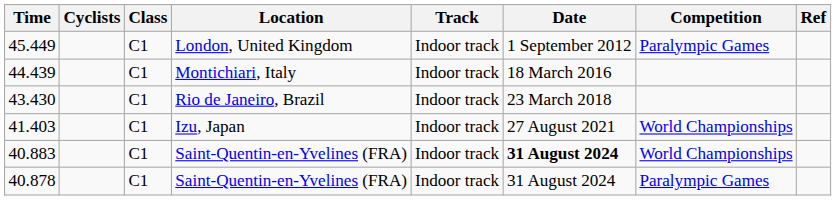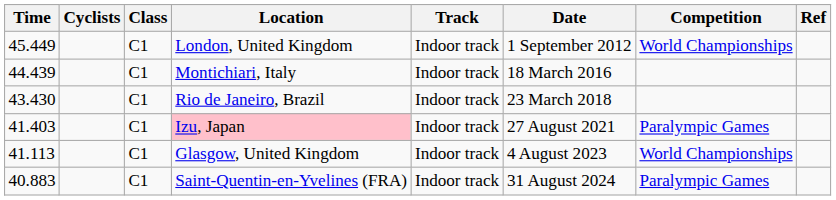 <table class="wikitable">
 <tr align="left">
 <th>Time</th>
 <th>Cyclists</th>
 <th>Class</th>
 <th>Location</th>
 <th>Track</th>
 <th>Date</th>
 <th>Competition</th>
 <th>Ref</th>
 </tr>
 <tr>
 <td>45.449</td>
 <td></td>
 <td>C1</td>
 <td><a href='#'>London</a>, United Kingdom</td>
 <td>Indoor track</td>
 <td>1 September 2012</td>
-<td><a href='#'>Paralympic Games</a></td>
+<td><a href='#'>World Championships</a></td>
 <td></td>
 </tr>
 <tr>
 <td>44.439</td>
 <td></td>
 <td>C1</td>
 <td><a href='#'>Montichiari</a>, Italy</td>
 <td>Indoor track</td>
 <td>18 March 2016</td>
 <td></td>
 <td></td>
 </tr>
 <tr>
 <td>43.430</td>
 <td></td>
 <td>C1</td>
 <td><a href='#'>Rio de Janeiro</a>, Brazil</td>
 <td>Indoor track</td>
 <td>23 March 2018</td>
 <td></td>
 <td></td>
 </tr>
 <tr>
 <td>41.403</td>
 <td></td>
 <td>C1</td>
-<td><a href='#'>Izu</a>, Japan</td>
+<td style="background: pink;"><a href='#'>Izu</a>, Japan</td>
 <td>Indoor track</td>
 <td>27 August 2021</td>
+<td><a href='#'>Paralympic Games</a></td>
+<td></td>
+</tr>
+<tr>
+<td>41.113</td>
+<td></td>
+<td>C1</td>
+<td><a href='#'>Glasgow</a>, United Kingdom</td>
+<td>Indoor track</td>
+<td>4 August 2023</td>
 <td><a href='#'>World Championships</a></td>
 <td></td>
 </tr>
 <tr>
 <td>40.883</td>
 <td></td>
 <td>C1</td>
 <td><a href='#'>Saint-Quentin-en-Yvelines</a> (FRA)</td>
 <td>Indoor track</td>
-<td><strong>31 August 2024</strong></td>
-<td><a href='#'>World Championships</a></td>
-<td></td>
-</tr>
-<tr>
-<td>40.878</td>
-<td></td>
-<td>C1</td>
-<td><a href='#'>Saint-Quentin-en-Yvelines</a> (FRA)</td>
-<td>Indoor track</td>
 <td>31 August 2024</td>
 <td><a href='#'>Paralympic Games</a></td>
 <td></td>
 </tr>
 </table>
